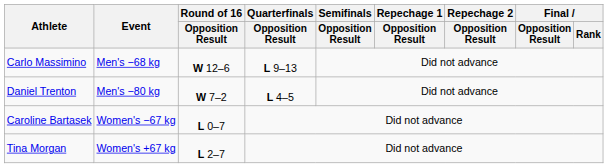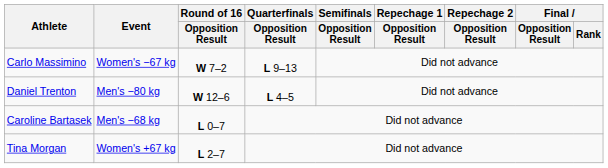 <table class="wikitable" style="font-size:90%;">
 <tr>
 <th rowspan=2>Athlete</th>
 <th rowspan=2>Event</th>
 <th>Round of 16</th>
 <th>Quarterfinals</th>
 <th>Semifinals</th>
 <th>Repechage 1</th>
 <th>Repechage 2</th>
 <th colspan=2>Final / </th>
 </tr>
 <tr style="font-size:95%">
 <th>Opposition<br>Result</th>
 <th>Opposition<br>Result</th>
 <th>Opposition<br>Result</th>
 <th>Opposition<br>Result</th>
 <th>Opposition<br>Result</th>
 <th>Opposition<br>Result</th>
 <th>Rank</th>
 </tr>
 <tr align=center>
 <td align=left><a href='#'>Carlo Massimino</a></td>
-<td align=left><a href='#'>Men's −68 kg</a></td>
-<td><br><strong>W</strong> 12–6</td>
+<td align=left><a href='#'>Women's −67 kg</a></td>
+<td><br><strong>W</strong> 7–2</td>
 <td><br><strong>L</strong> 9–13</td>
 <td colspan=5>Did not advance</td>
 </tr>
 <tr align=center>
 <td align=left><a href='#'>Daniel Trenton</a></td>
 <td align=left><a href='#'>Men's −80 kg</a></td>
-<td><br><strong>W</strong> 7–2</td>
+<td><br><strong>W</strong> 12–6</td>
 <td><br><strong>L</strong> 4–5</td>
 <td colspan=5>Did not advance</td>
 </tr>
 <tr align=center>
 <td align=left><a href='#'>Caroline Bartasek</a></td>
-<td align=left><a href='#'>Women's −67 kg</a></td>
+<td align=left><a href='#'>Men's −68 kg</a></td>
 <td><br><strong>L</strong> 0–7</td>
 <td colspan=6>Did not advance</td>
 </tr>
 <tr align=center>
 <td align=left><a href='#'>Tina Morgan</a></td>
 <td align=left><a href='#'>Women's +67 kg</a></td>
 <td><br><strong>L</strong> 2–7</td>
 <td colspan=6>Did not advance</td>
 </tr>
 </table>
